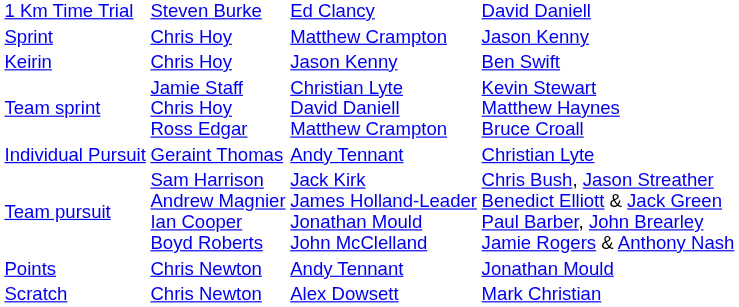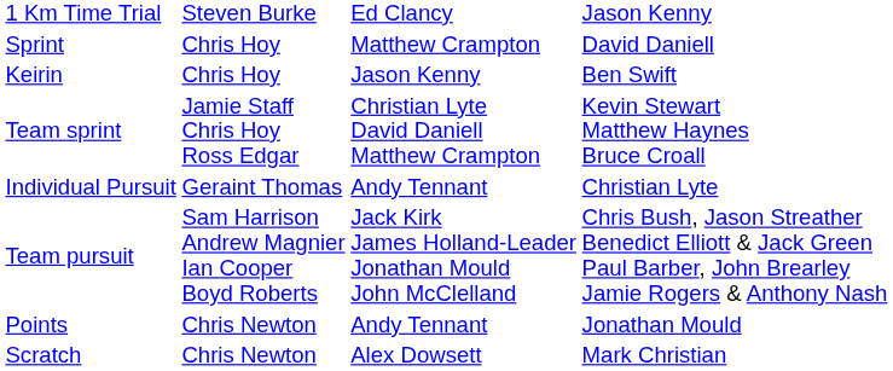 <table>
 <tr style="background:#ccc;">
 </tr>
 <tr>
 <td><a href='#'>1 Km Time Trial</a></td>
 <td><a href='#'>Steven Burke</a></td>
 <td><a href='#'>Ed Clancy</a></td>
-<td><a href='#'>David Daniell</a></td>
+<td><a href='#'>Jason Kenny</a></td>
 </tr>
 <tr>
 <td><a href='#'>Sprint</a></td>
 <td><a href='#'>Chris Hoy</a></td>
 <td><a href='#'>Matthew Crampton</a></td>
-<td><a href='#'>Jason Kenny</a></td>
+<td><a href='#'>David Daniell</a></td>
 </tr>
 <tr>
 <td><a href='#'>Keirin</a></td>
 <td><a href='#'>Chris Hoy</a></td>
 <td><a href='#'>Jason Kenny</a></td>
 <td><a href='#'>Ben Swift</a></td>
 </tr>
 <tr>
 <td><a href='#'>Team sprint</a></td>
 <td><a href='#'>Jamie Staff</a><br> <a href='#'>Chris Hoy</a><br> <a href='#'>Ross Edgar</a></td>
 <td><a href='#'>Christian Lyte</a><br> <a href='#'>David Daniell</a> <br> <a href='#'>Matthew Crampton</a></td>
 <td><a href='#'>Kevin Stewart</a><br> <a href='#'>Matthew Haynes</a> <br> <a href='#'>Bruce Croall</a></td>
 </tr>
 <tr>
 <td><a href='#'>Individual Pursuit</a></td>
 <td><a href='#'>Geraint Thomas</a></td>
 <td><a href='#'>Andy Tennant</a></td>
 <td><a href='#'>Christian Lyte</a></td>
 </tr>
 <tr>
 <td><a href='#'>Team pursuit</a></td>
 <td><a href='#'>Sam Harrison</a><br> <a href='#'>Andrew Magnier</a><br> <a href='#'>Ian Cooper</a> <br> <a href='#'>Boyd Roberts</a></td>
 <td><a href='#'>Jack Kirk</a><br> <a href='#'>James Holland-Leader</a><br> <a href='#'>Jonathan Mould</a><br><a href='#'>John McClelland</a></td>
 <td><a href='#'>Chris Bush</a>, <a href='#'>Jason Streather</a><br> <a href='#'>Benedict Elliott</a> & <a href='#'>Jack Green</a> <br> <a href='#'>Paul Barber</a>, <a href='#'>John Brearley</a><br> <a href='#'>Jamie Rogers</a> & <a href='#'>Anthony Nash</a></td>
 </tr>
 <tr>
 <td><a href='#'>Points</a></td>
 <td><a href='#'>Chris Newton</a></td>
 <td><a href='#'>Andy Tennant</a></td>
 <td><a href='#'>Jonathan Mould</a></td>
 </tr>
 <tr>
 <td><a href='#'>Scratch</a></td>
 <td><a href='#'>Chris Newton</a></td>
 <td><a href='#'>Alex Dowsett</a></td>
 <td><a href='#'>Mark Christian</a></td>
 </tr>
 </table>
